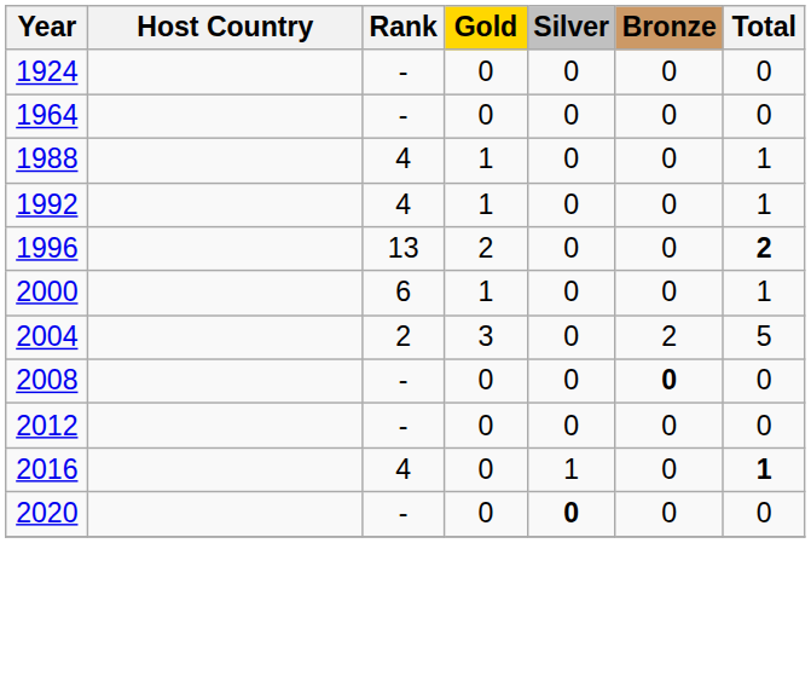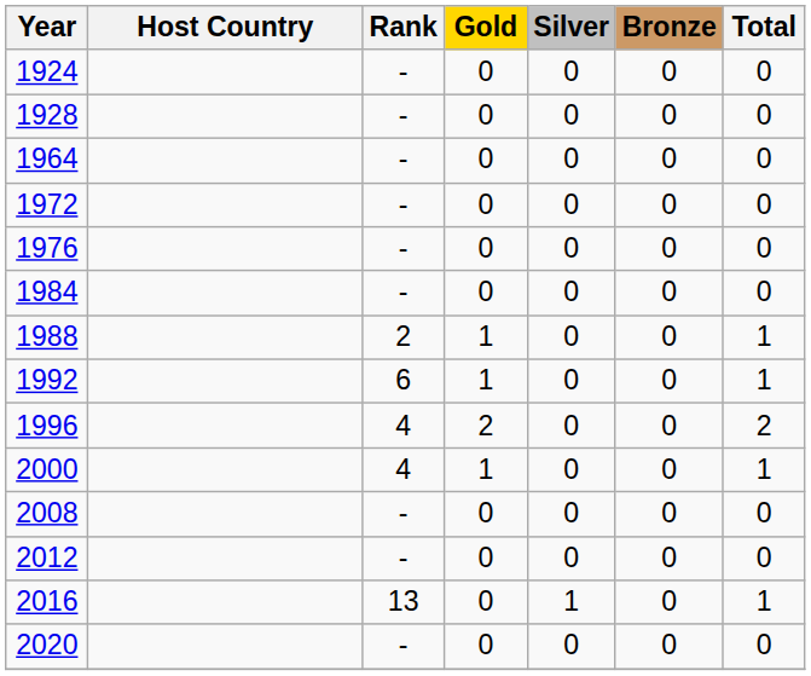 <table class="wikitable">
 <tr>
 <th width=40>Year</th>
 <th width=150>Host Country</th>
 <th width=40>Rank</th>
 <td width=40 bgcolor=gold align="center"><strong>Gold</strong></td>
 <td width=40 bgcolor=silver align="center"><strong>Silver</strong></td>
 <td width=4 bgcolor=#cc9966 align="center"><strong>Bronze</strong></td>
 <th width=40>Total</th>
 </tr>
 <tr align="center">
 <td><a href='#'>1924</a></td>
 <td align="left"></td>
 <td>-</td>
 <td>0</td>
 <td>0</td>
 <td>0</td>
 <td>0</td>
 </tr>
 <tr align="center">
+<td><a href='#'>1928</a></td>
+<td align="left"></td>
+<td>-</td>
+<td>0</td>
+<td>0</td>
+<td>0</td>
+<td>0</td>
+</tr>
+<tr align="center">
 <td><a href='#'>1964</a></td>
+<td align="left"></td>
+<td>-</td>
+<td>0</td>
+<td>0</td>
+<td>0</td>
+<td>0</td>
+</tr>
+<tr align="center">
+<td><a href='#'>1972</a></td>
+<td align="left"></td>
+<td>-</td>
+<td>0</td>
+<td>0</td>
+<td>0</td>
+<td>0</td>
+</tr>
+<tr align="center">
+<td><a href='#'>1976</a></td>
+<td align="left"></td>
+<td>-</td>
+<td>0</td>
+<td>0</td>
+<td>0</td>
+<td>0</td>
+</tr>
+<tr align="center">
+<td><a href='#'>1984</a></td>
 <td align="left"></td>
 <td>-</td>
 <td>0</td>
 <td>0</td>
 <td>0</td>
 <td>0</td>
 </tr>
 <tr align="center">
 <td><a href='#'>1988</a></td>
 <td align="left"></td>
-<td>4</td>
+<td>2</td>
 <td>1</td>
 <td>0</td>
 <td>0</td>
 <td>1</td>
 </tr>
 <tr align="center">
 <td><a href='#'>1992</a></td>
 <td align="left"></td>
-<td>4</td>
+<td>6</td>
 <td>1</td>
 <td>0</td>
 <td>0</td>
 <td>1</td>
 </tr>
 <tr align="center">
 <td><a href='#'>1996</a></td>
 <td align="left"></td>
-<td>13</td>
+<td>4</td>
 <td>2</td>
 <td>0</td>
 <td>0</td>
-<td><strong>2</strong></td>
+<td>2</td>
 </tr>
 <tr align="center">
 <td><a href='#'>2000</a></td>
 <td align="left"></td>
-<td>6</td>
+<td>4</td>
 <td>1</td>
 <td>0</td>
 <td>0</td>
 <td>1</td>
-</tr>
-<tr align="center">
-<td><a href='#'>2004</a></td>
-<td align="left"></td>
-<td>2</td>
-<td>3</td>
-<td>0</td>
-<td>2</td>
-<td>5</td>
 </tr>
 <tr align="center">
 <td><a href='#'>2008</a></td>
 <td align="left"></td>
 <td>-</td>
 <td>0</td>
 <td>0</td>
-<td><strong>0</strong></td>
+<td>0</td>
 <td>0</td>
 </tr>
 <tr align="center">
 <td><a href='#'>2012</a></td>
 <td align="left"></td>
 <td>-</td>
 <td>0</td>
 <td>0</td>
 <td>0</td>
 <td>0</td>
 </tr>
 <tr align="center">
 <td><a href='#'>2016</a></td>
 <td align="left"></td>
-<td>4</td>
+<td>13</td>
 <td>0</td>
 <td>1</td>
 <td>0</td>
-<td><strong>1</strong></td>
+<td>1</td>
 </tr>
 <tr align="center">
 <td><a href='#'>2020</a></td>
 <td align="left"></td>
 <td>-</td>
 <td>0</td>
-<td><strong>0</strong></td>
+<td>0</td>
 <td>0</td>
 <td>0</td>
 </tr>
 <tr align="center">
 </tr>
 </table>
